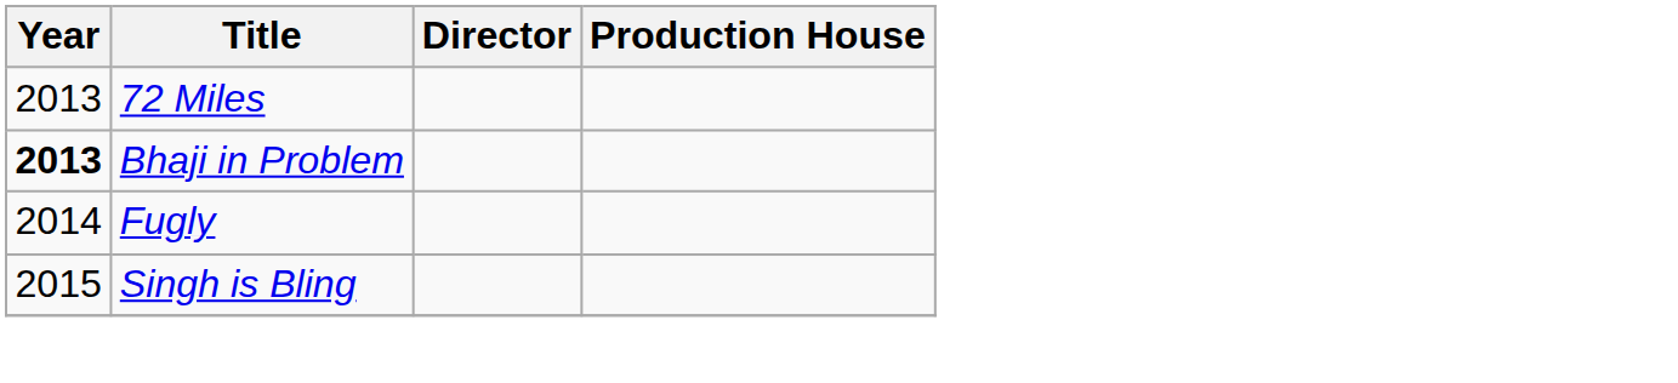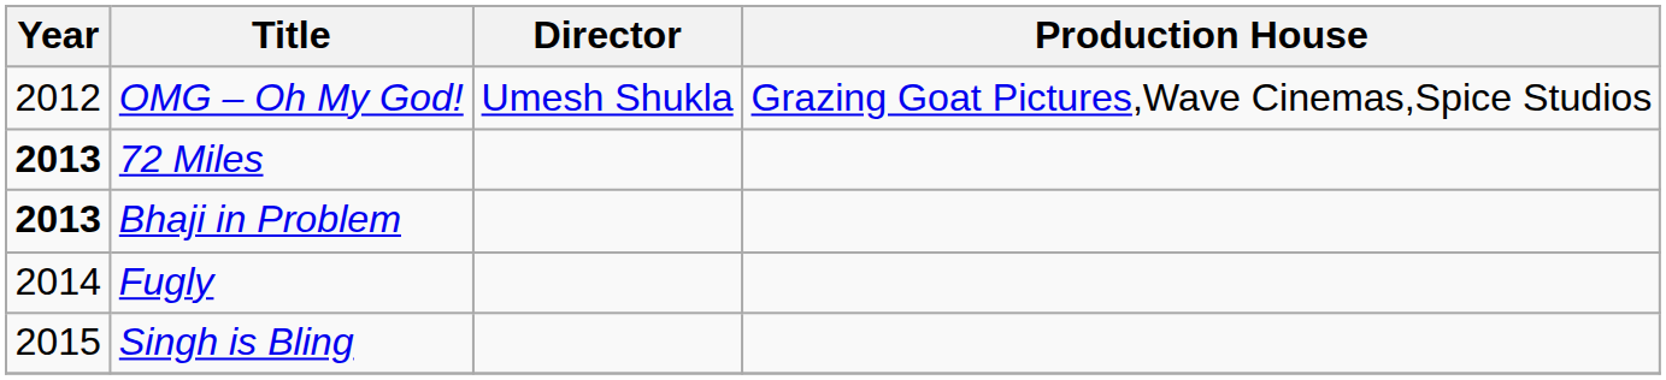 <table class = "wikitable sortable plainrowheaders">
 <tr>
 <th scope="col">Year</th>
 <th scope="col">Title</th>
 <th scope="col">Director</th>
 <th scope="col">Production House</th>
 </tr>
 <tr>
-<td>2013</td>
+<td>2012</td>
+<td scope="row" align="left"><em><a href='#'>OMG – Oh My God!</a></em></td>
+<td><a href='#'>Umesh Shukla</a></td>
+<td><a href='#'>Grazing Goat Pictures</a>,Wave Cinemas,Spice Studios</td>
+</tr>
+<tr>
+<td><strong>2013</strong></td>
 <td scope="row" align="left"><em><a href='#'>72 Miles</a></em></td>
 <td></td>
 <td></td>
 </tr>
 <tr>
 <td><strong>2013</strong></td>
 <td scope="row" align="left"><em><a href='#'>Bhaji in Problem</a></em></td>
 <td></td>
 <td></td>
 </tr>
 <tr>
 <td>2014</td>
 <td scope="row" align="left"><em><a href='#'>Fugly</a></em></td>
 <td></td>
 <td></td>
 </tr>
 <tr>
 <td>2015</td>
 <td scope="row" align="left"><em><a href='#'>Singh is Bling</a></em></td>
 <td></td>
 <td></td>
 </tr>
 <tr>
 </tr>
 </table>
